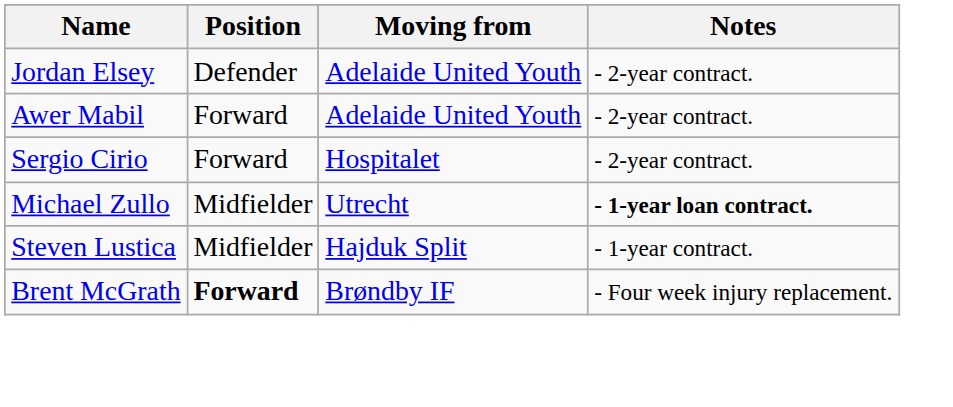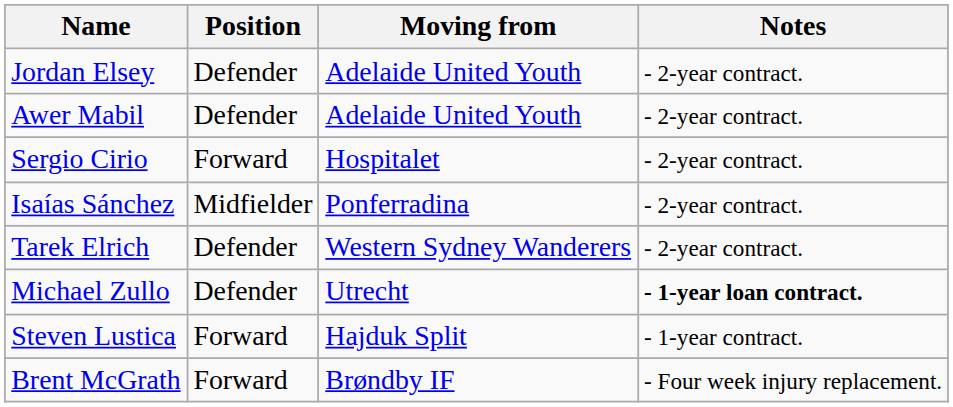 <table class="wikitable">
 <tr>
 <th>Name</th>
 <th>Position</th>
 <th>Moving from</th>
 <th>Notes</th>
 </tr>
 <tr>
 <td><a href='#'>Jordan Elsey</a></td>
 <td>Defender</td>
 <td><a href='#'>Adelaide United Youth</a></td>
 <td><small>- 2-year contract.</small></td>
 </tr>
 <tr>
 <td><a href='#'>Awer Mabil</a></td>
-<td>Forward</td>
+<td>Defender</td>
 <td><a href='#'>Adelaide United Youth</a></td>
 <td><small>- 2-year contract.</small></td>
 </tr>
 <tr>
 <td><a href='#'>Sergio Cirio</a></td>
 <td>Forward</td>
 <td><a href='#'>Hospitalet</a></td>
 <td><small>- 2-year contract.</small></td>
 </tr>
 <tr>
+<td><a href='#'>Isaías Sánchez</a></td>
+<td>Midfielder</td>
+<td><a href='#'>Ponferradina</a></td>
+<td><small>- 2-year contract.</small></td>
+</tr>
+<tr>
+<td><a href='#'>Tarek Elrich</a></td>
+<td>Defender</td>
+<td><a href='#'>Western Sydney Wanderers</a></td>
+<td><small>- 2-year contract.</small></td>
+</tr>
+<tr>
 <td><a href='#'>Michael Zullo</a></td>
-<td>Midfielder</td>
+<td>Defender</td>
 <td><a href='#'>Utrecht</a></td>
 <td><strong><small>- 1-year loan contract.</small></strong></td>
 </tr>
 <tr>
 <td><a href='#'>Steven Lustica</a></td>
-<td>Midfielder</td>
+<td>Forward</td>
 <td><a href='#'>Hajduk Split</a></td>
 <td><small>- 1-year contract.</small></td>
 </tr>
 <tr>
 <td><a href='#'>Brent McGrath</a></td>
-<td><strong>Forward</strong></td>
+<td>Forward</td>
 <td><a href='#'>Brøndby IF</a></td>
 <td><small>- Four week injury replacement.</small></td>
 </tr>
 </table>
